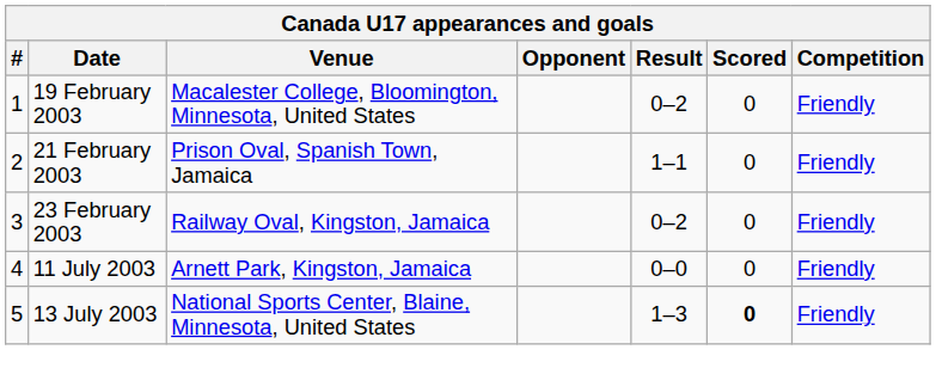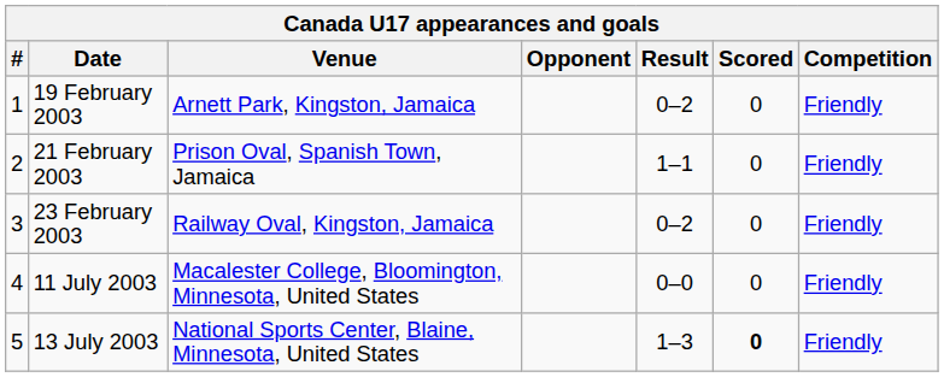 <table class="wikitable collapsible collapsed" style="font-size:90%; text-align: left;" align=center>
 <tr>
 <th colspan="7"><strong>Canada U17 appearances and goals</strong></th>
 </tr>
 <tr bgcolor="#CCCCCC" align="center">
 <th>#</th>
 <th>Date</th>
 <th>Venue</th>
 <th>Opponent</th>
 <th>Result</th>
 <th>Scored</th>
 <th>Competition</th>
 </tr>
 <tr>
 <td>1</td>
 <td>19 February 2003</td>
-<td><a href='#'>Macalester College</a>, <a href='#'>Bloomington, Minnesota</a>, United States</td>
+<td><a href='#'>Arnett Park</a>, <a href='#'>Kingston, Jamaica</a></td>
 <td></td>
 <td align="center">0–2</td>
 <td align="center">0</td>
 <td><a href='#'>Friendly</a></td>
 </tr>
 <tr>
 <td>2</td>
 <td>21 February 2003</td>
 <td><a href='#'>Prison Oval</a>, <a href='#'>Spanish Town</a>, Jamaica</td>
 <td></td>
 <td align="center">1–1</td>
 <td align="center">0</td>
 <td><a href='#'>Friendly</a></td>
 </tr>
 <tr>
 <td>3</td>
 <td>23 February 2003</td>
 <td><a href='#'>Railway Oval</a>, <a href='#'>Kingston, Jamaica</a></td>
 <td></td>
 <td align=center>0–2</td>
 <td align="center">0</td>
 <td><a href='#'>Friendly</a></td>
 </tr>
 <tr>
 <td>4</td>
 <td>11 July 2003</td>
-<td><a href='#'>Arnett Park</a>, <a href='#'>Kingston, Jamaica</a></td>
+<td><a href='#'>Macalester College</a>, <a href='#'>Bloomington, Minnesota</a>, United States</td>
 <td></td>
 <td align="center">0–0</td>
 <td align=center>0</td>
 <td><a href='#'>Friendly</a></td>
 </tr>
 <tr>
 <td>5</td>
 <td>13 July 2003</td>
 <td><a href='#'>National Sports Center</a>, <a href='#'>Blaine, Minnesota</a>, United States</td>
 <td></td>
 <td align=center>1–3</td>
 <td align=center><strong>0</strong></td>
 <td><a href='#'>Friendly</a></td>
 </tr>
 </table>
